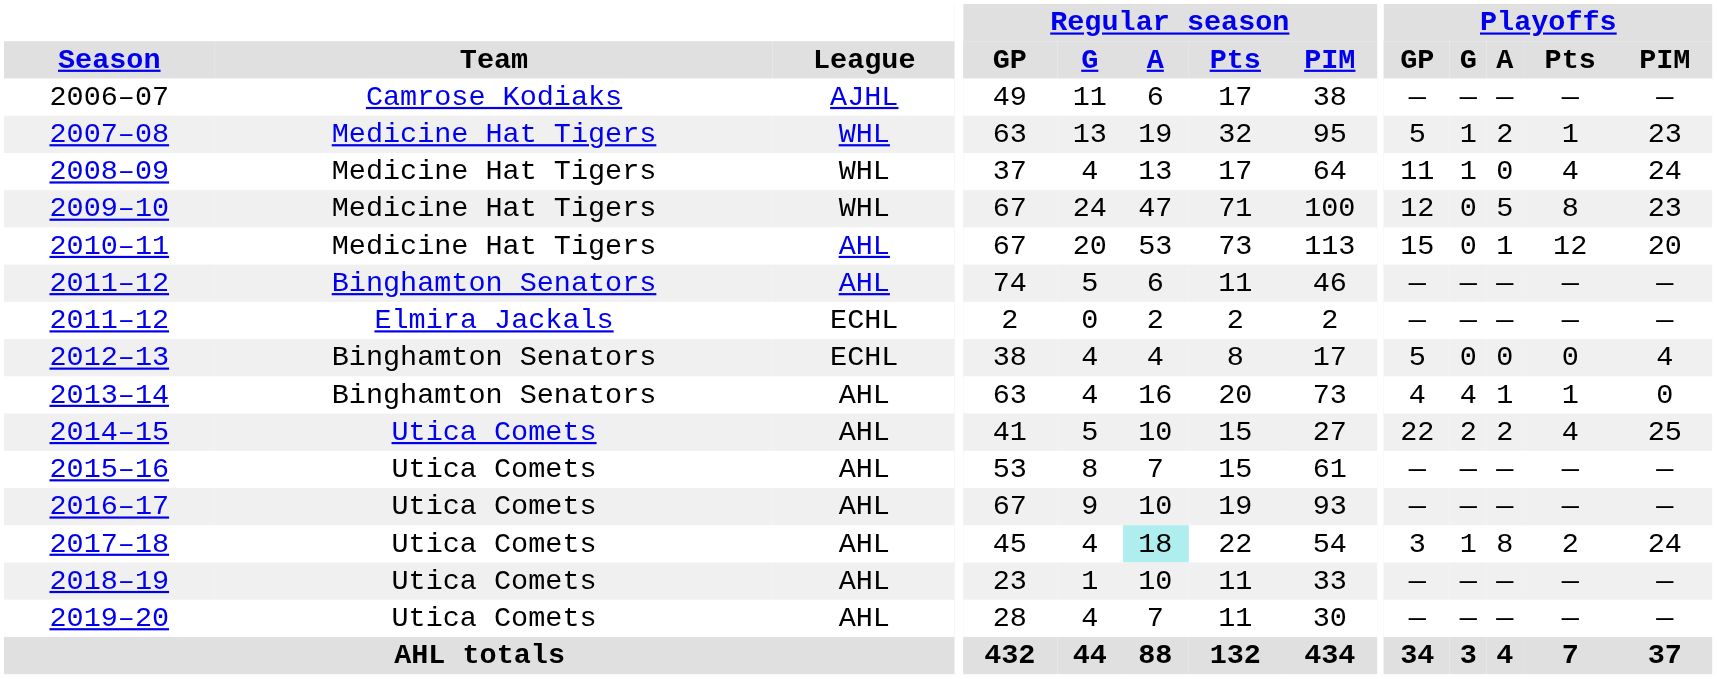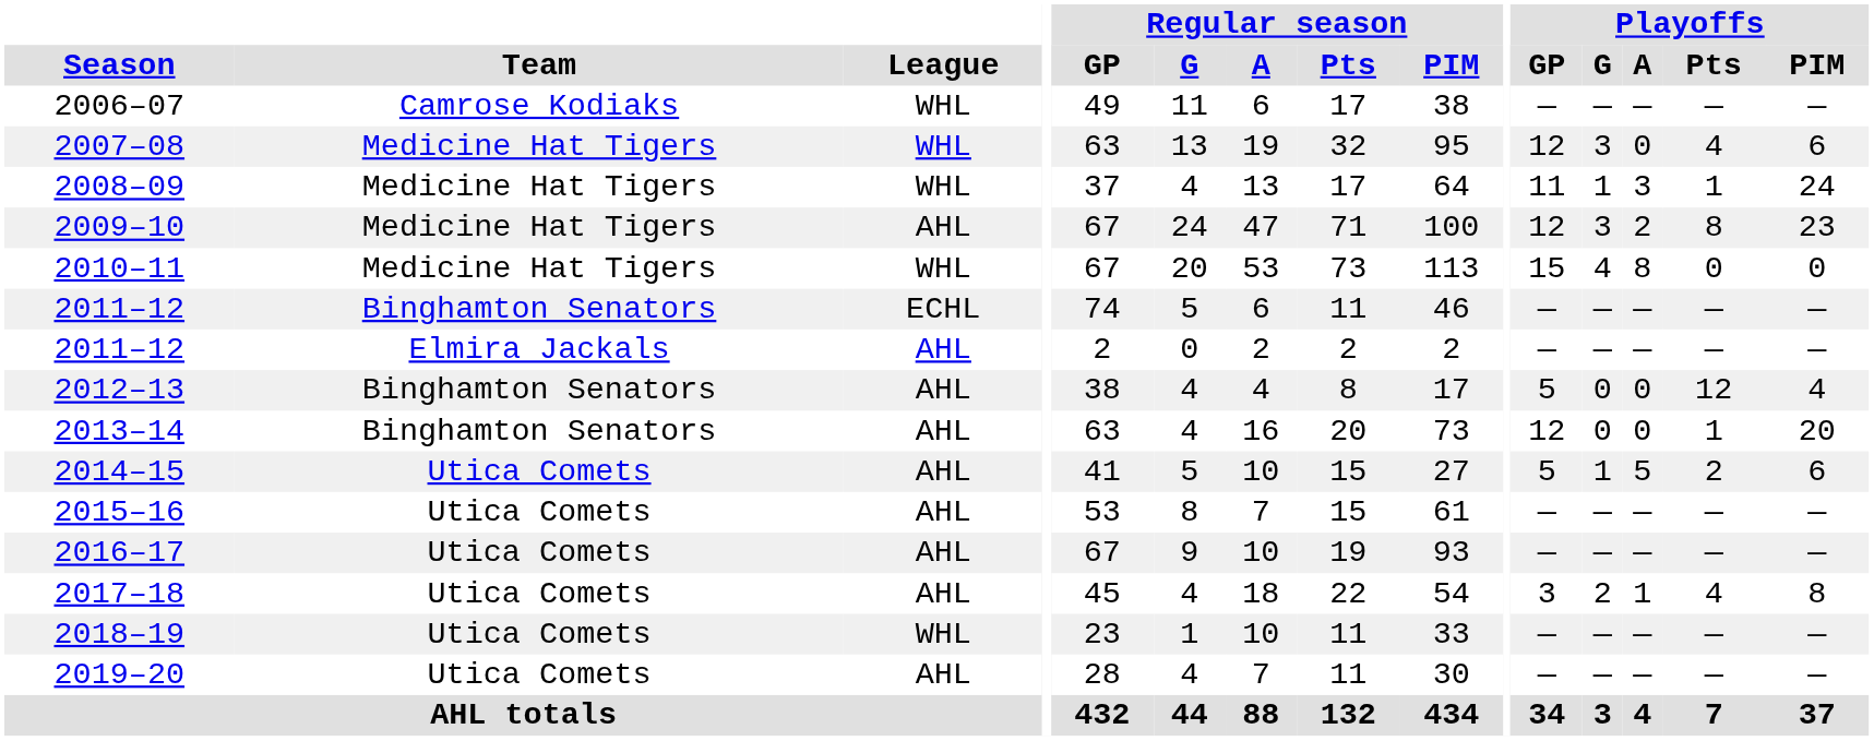 <table border="0" cellpadding="1" cellspacing="0" style="text-align:center; width:60em">
 <tr bgcolor="#e0e0e0">
 <th colspan="3" bgcolor="#ffffff"></th>
 <th rowspan="99" bgcolor="#ffffff"></th>
 <th colspan="5"><a href='#'>Regular season</a></th>
 <th rowspan="99" bgcolor="#ffffff"></th>
 <th colspan="5"><a href='#'>Playoffs</a></th>
 </tr>
 <tr bgcolor="#e0e0e0">
 <th><a href='#'>Season</a></th>
 <th>Team</th>
 <th>League</th>
 <th>GP</th>
 <th><a href='#'>G</a></th>
 <th><a href='#'>A</a></th>
 <th><a href='#'>Pts</a></th>
 <th><a href='#'>PIM</a></th>
 <th>GP</th>
 <th>G</th>
 <th>A</th>
 <th>Pts</th>
 <th>PIM</th>
 </tr>
 <tr>
 <td>2006–07</td>
 <td><a href='#'>Camrose Kodiaks</a></td>
-<td><a href='#'>AJHL</a></td>
+<td>WHL</td>
 <td>49</td>
 <td>11</td>
 <td>6</td>
 <td>17</td>
 <td>38</td>
 <td>—</td>
 <td>—</td>
 <td>—</td>
 <td>—</td>
 <td>—</td>
 </tr>
 <tr bgcolor="#f0f0f0">
 <td><a href='#'>2007–08</a></td>
 <td><a href='#'>Medicine Hat Tigers</a></td>
 <td><a href='#'>WHL</a></td>
 <td>63</td>
 <td>13</td>
 <td>19</td>
 <td>32</td>
 <td>95</td>
-<td>5</td>
-<td>1</td>
-<td>2</td>
-<td>1</td>
-<td>23</td>
+<td>12</td>
+<td>3</td>
+<td>0</td>
+<td>4</td>
+<td>6</td>
 </tr>
 <tr>
 <td><a href='#'>2008–09</a></td>
 <td>Medicine Hat Tigers</td>
 <td>WHL</td>
 <td>37</td>
 <td>4</td>
 <td>13</td>
 <td>17</td>
 <td>64</td>
 <td>11</td>
 <td>1</td>
-<td>0</td>
-<td>4</td>
+<td>3</td>
+<td>1</td>
 <td>24</td>
 </tr>
 <tr bgcolor="#f0f0f0">
 <td><a href='#'>2009–10</a></td>
 <td>Medicine Hat Tigers</td>
-<td>WHL</td>
+<td>AHL</td>
 <td>67</td>
 <td>24</td>
 <td>47</td>
 <td>71</td>
 <td>100</td>
 <td>12</td>
-<td>0</td>
-<td>5</td>
+<td>3</td>
+<td>2</td>
 <td>8</td>
 <td>23</td>
 </tr>
 <tr>
 <td><a href='#'>2010–11</a></td>
 <td>Medicine Hat Tigers</td>
-<td><a href='#'>AHL</a></td>
+<td>WHL</td>
 <td>67</td>
 <td>20</td>
 <td>53</td>
 <td>73</td>
 <td>113</td>
 <td>15</td>
+<td>4</td>
+<td>8</td>
 <td>0</td>
-<td>1</td>
-<td>12</td>
-<td>20</td>
+<td>0</td>
 </tr>
 <tr bgcolor="#f0f0f0">
 <td><a href='#'>2011–12</a></td>
 <td><a href='#'>Binghamton Senators</a></td>
-<td><a href='#'>AHL</a></td>
+<td>ECHL</td>
 <td>74</td>
 <td>5</td>
 <td>6</td>
 <td>11</td>
 <td>46</td>
 <td>—</td>
 <td>—</td>
 <td>—</td>
 <td>—</td>
 <td>—</td>
 </tr>
 <tr>
 <td><a href='#'>2011–12</a></td>
 <td><a href='#'>Elmira Jackals</a></td>
-<td>ECHL</td>
+<td><a href='#'>AHL</a></td>
 <td>2</td>
 <td>0</td>
 <td>2</td>
 <td>2</td>
 <td>2</td>
 <td>—</td>
 <td>—</td>
 <td>—</td>
 <td>—</td>
 <td>—</td>
 </tr>
 <tr bgcolor="#f0f0f0">
 <td><a href='#'>2012–13</a></td>
 <td>Binghamton Senators</td>
-<td>ECHL</td>
+<td>AHL</td>
 <td>38</td>
 <td>4</td>
 <td>4</td>
 <td>8</td>
 <td>17</td>
 <td>5</td>
 <td>0</td>
 <td>0</td>
-<td>0</td>
+<td>12</td>
 <td>4</td>
 </tr>
 <tr>
 <td><a href='#'>2013–14</a></td>
 <td>Binghamton Senators</td>
 <td>AHL</td>
 <td>63</td>
 <td>4</td>
 <td>16</td>
 <td>20</td>
 <td>73</td>
-<td>4</td>
-<td>4</td>
+<td>12</td>
+<td>0</td>
+<td>0</td>
 <td>1</td>
-<td>1</td>
-<td>0</td>
+<td>20</td>
 </tr>
 <tr bgcolor="#f0f0f0">
 <td><a href='#'>2014–15</a></td>
 <td><a href='#'>Utica Comets</a></td>
 <td>AHL</td>
 <td>41</td>
 <td>5</td>
 <td>10</td>
 <td>15</td>
 <td>27</td>
-<td>22</td>
+<td>5</td>
+<td>1</td>
+<td>5</td>
 <td>2</td>
-<td>2</td>
-<td>4</td>
-<td>25</td>
+<td>6</td>
 </tr>
 <tr>
 <td><a href='#'>2015–16</a></td>
 <td>Utica Comets</td>
 <td>AHL</td>
 <td>53</td>
 <td>8</td>
 <td>7</td>
 <td>15</td>
 <td>61</td>
 <td>—</td>
 <td>—</td>
 <td>—</td>
 <td>—</td>
 <td>—</td>
 </tr>
 <tr bgcolor="#f0f0f0">
 <td><a href='#'>2016–17</a></td>
 <td>Utica Comets</td>
 <td>AHL</td>
 <td>67</td>
 <td>9</td>
 <td>10</td>
 <td>19</td>
 <td>93</td>
 <td>—</td>
 <td>—</td>
 <td>—</td>
 <td>—</td>
 <td>—</td>
 </tr>
 <tr>
 <td><a href='#'>2017–18</a></td>
 <td>Utica Comets</td>
 <td>AHL</td>
 <td>45</td>
 <td>4</td>
-<td style="background: paleturquoise;">18</td>
+<td>18</td>
 <td>22</td>
 <td>54</td>
 <td>3</td>
+<td>2</td>
 <td>1</td>
+<td>4</td>
 <td>8</td>
-<td>2</td>
-<td>24</td>
 </tr>
 <tr bgcolor="#f0f0f0">
 <td><a href='#'>2018–19</a></td>
 <td>Utica Comets</td>
-<td>AHL</td>
+<td>WHL</td>
 <td>23</td>
 <td>1</td>
 <td>10</td>
 <td>11</td>
 <td>33</td>
 <td>—</td>
 <td>—</td>
 <td>—</td>
 <td>—</td>
 <td>—</td>
 </tr>
 <tr>
 <td><a href='#'>2019–20</a></td>
 <td>Utica Comets</td>
 <td>AHL</td>
 <td>28</td>
 <td>4</td>
 <td>7</td>
 <td>11</td>
 <td>30</td>
 <td>—</td>
 <td>—</td>
 <td>—</td>
 <td>—</td>
 <td>—</td>
 </tr>
 <tr bgcolor="#e0e0e0">
 <th colspan="3">AHL totals</th>
 <th>432</th>
 <th>44</th>
 <th>88</th>
 <th>132</th>
 <th>434</th>
 <th>34</th>
 <th>3</th>
 <th>4</th>
 <th>7</th>
 <th>37</th>
 </tr>
 </table>
